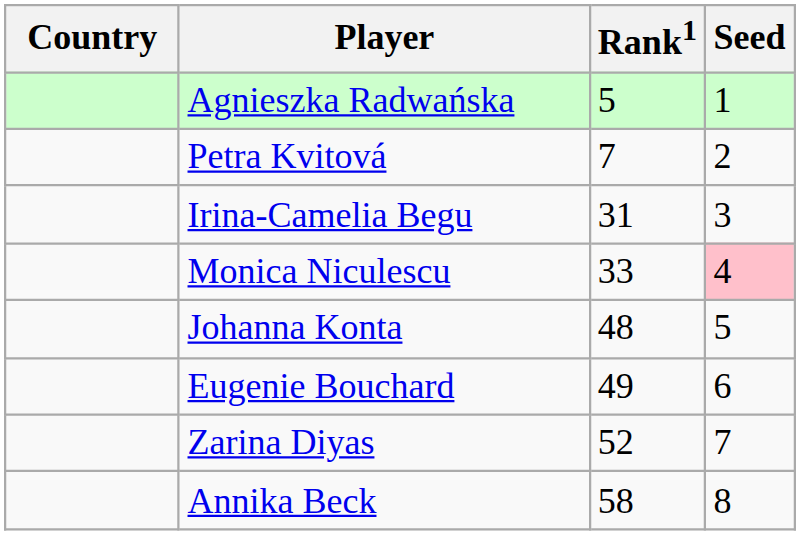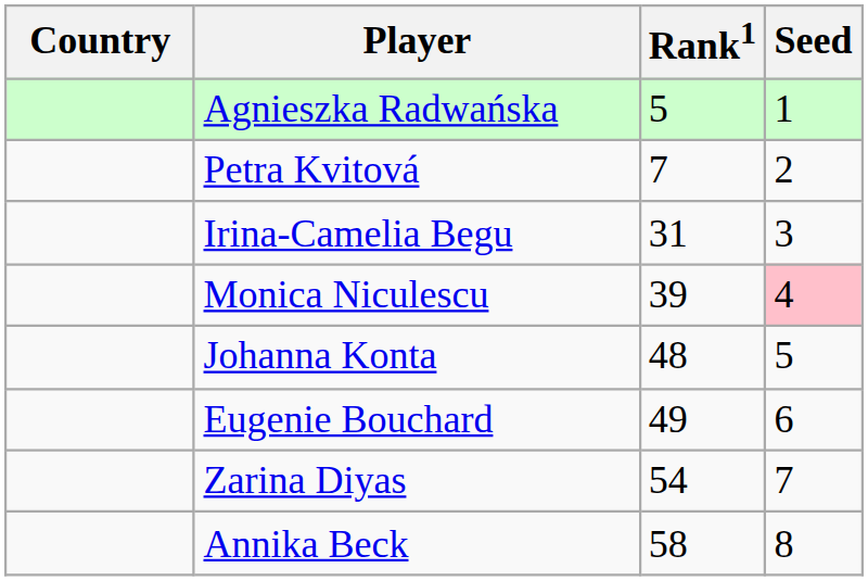 <table class="sortable wikitable">
 <tr>
 <th style="width:70px;">Country</th>
 <th style="width:175px;">Player</th>
 <th>Rank<sup>1</sup></th>
 <th>Seed</th>
 </tr>
 <tr style="background:#cfc;">
 <td></td>
 <td><a href='#'>Agnieszka Radwańska</a></td>
 <td>5</td>
 <td>1</td>
 </tr>
 <tr>
 <td></td>
 <td><a href='#'>Petra Kvitová</a></td>
 <td>7</td>
 <td>2</td>
 </tr>
 <tr>
 <td></td>
 <td><a href='#'>Irina-Camelia Begu</a></td>
 <td>31</td>
 <td>3</td>
 </tr>
 <tr>
 <td></td>
 <td><a href='#'>Monica Niculescu</a></td>
-<td>33</td>
+<td>39</td>
 <td style="background: pink;">4</td>
 </tr>
 <tr>
 <td></td>
 <td><a href='#'>Johanna Konta</a></td>
 <td>48</td>
 <td>5</td>
 </tr>
 <tr>
 <td></td>
 <td><a href='#'>Eugenie Bouchard</a></td>
 <td>49</td>
 <td>6</td>
 </tr>
 <tr>
 <td></td>
 <td><a href='#'>Zarina Diyas</a></td>
-<td>52</td>
+<td>54</td>
 <td>7</td>
 </tr>
 <tr>
 <td></td>
 <td><a href='#'>Annika Beck</a></td>
 <td>58</td>
 <td>8</td>
 </tr>
 </table>
